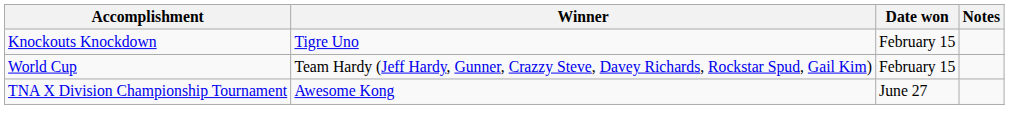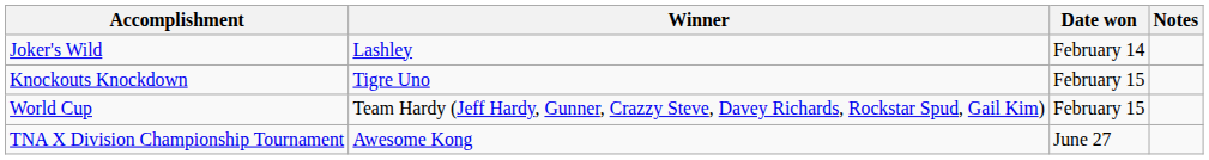 <table class="wikitable">
 <tr>
 <th>Accomplishment</th>
 <th>Winner</th>
 <th>Date won</th>
 <th>Notes</th>
+</tr>
+<tr>
+<td><a href='#'>Joker's Wild</a></td>
+<td><a href='#'>Lashley</a></td>
+<td>February 14</td>
+<td></td>
 </tr>
 <tr>
 <td><a href='#'>Knockouts Knockdown</a></td>
 <td><a href='#'>Tigre Uno</a></td>
 <td>February 15</td>
 <td></td>
 </tr>
 <tr>
 <td><a href='#'>World Cup</a></td>
 <td>Team Hardy (<a href='#'>Jeff Hardy</a>, <a href='#'>Gunner</a>, <a href='#'>Crazzy Steve</a>, <a href='#'>Davey Richards</a>, <a href='#'>Rockstar Spud</a>, <a href='#'>Gail Kim</a>)</td>
 <td>February 15</td>
 <td></td>
 </tr>
 <tr>
 <td><a href='#'>TNA X Division Championship Tournament</a></td>
 <td><a href='#'>Awesome Kong</a></td>
 <td>June 27</td>
 <td></td>
 </tr>
 </table>
